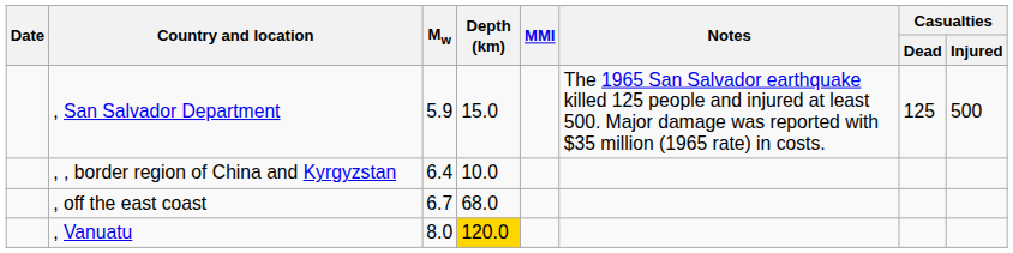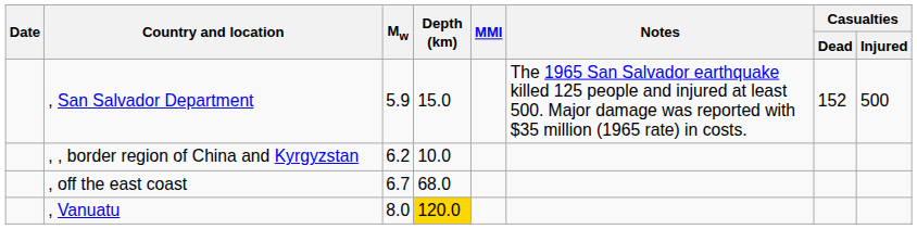 <table class="wikitable sortable sort-under" style="border:1px black; margin-left:1em;">
 <tr>
 <th rowspan="2"><small>Date</small></th>
 <th rowspan="2" style="width: 310px"><small>Country and location</small></th>
 <th rowspan="2"><small>M<sub>w</sub></small></th>
 <th rowspan="2"><small>Depth (km)</small></th>
 <th rowspan="2"><small><a href='#'>MMI</a></small></th>
 <th rowspan="2" class="unsortable"><small>Notes</small></th>
 <th colspan="2"><small>Casualties</small></th>
 </tr>
 <tr>
 <th><small>Dead</small></th>
 <th><small>Injured</small></th>
 </tr>
 <tr>
 <td></td>
 <td>, <a href='#'>San Salvador Department</a></td>
 <td>5.9</td>
 <td>15.0</td>
 <td></td>
 <td>The <a href='#'>1965 San Salvador earthquake</a> killed 125 people and injured at least 500. Major damage was reported with $35 million (1965 rate) in costs.</td>
-<td>125</td>
+<td>152</td>
 <td>500</td>
 </tr>
 <tr>
 <td></td>
 <td>, , border region of China and <a href='#'>Kyrgyzstan</a></td>
-<td>6.4</td>
+<td>6.2</td>
 <td>10.0</td>
 <td></td>
 <td></td>
 <td></td>
 <td></td>
 </tr>
 <tr>
 <td></td>
 <td>, off the east coast</td>
 <td>6.7</td>
 <td>68.0</td>
 <td></td>
 <td></td>
 <td></td>
 <td></td>
 </tr>
 <tr>
 <td></td>
 <td>, <a href='#'>Vanuatu</a></td>
 <td>8.0</td>
 <td style="background: gold;">120.0</td>
 <td></td>
 <td></td>
 <td></td>
 <td></td>
 </tr>
 </table>
